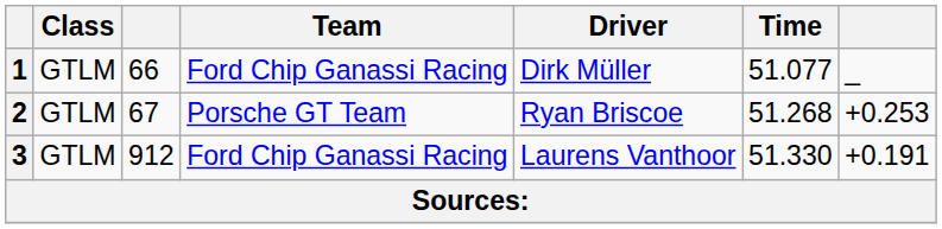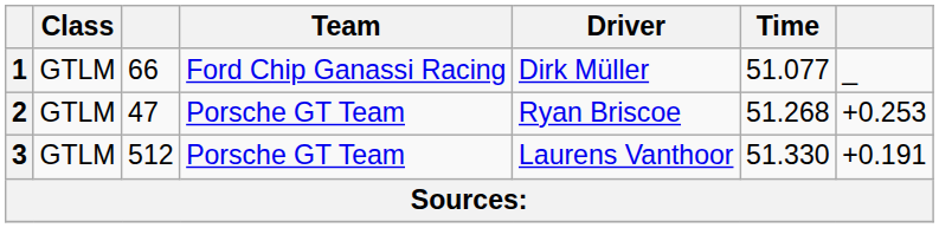 <table class="wikitable">
 <tr>
 <th scope="col"></th>
 <th scope="col">Class</th>
 <th scope="col"></th>
 <th scope="col">Team</th>
 <th scope="col">Driver</th>
 <th scope="col">Time</th>
 <th scope="col"></th>
 </tr>
 <tr>
 <th scope="row">1</th>
 <td>GTLM</td>
 <td>66</td>
 <td><a href='#'>Ford Chip Ganassi Racing</a></td>
 <td><a href='#'>Dirk Müller</a></td>
 <td>51.077</td>
 <td>_</td>
 </tr>
 <tr>
 <th scope="row">2</th>
 <td>GTLM</td>
-<td>67</td>
+<td>47</td>
 <td><a href='#'>Porsche GT Team</a></td>
 <td><a href='#'>Ryan Briscoe</a></td>
 <td>51.268</td>
 <td>+0.253</td>
 </tr>
 <tr>
 <th scope="row">3</th>
 <td>GTLM</td>
-<td>912</td>
-<td><a href='#'>Ford Chip Ganassi Racing</a></td>
+<td>512</td>
+<td><a href='#'>Porsche GT Team</a></td>
 <td><a href='#'>Laurens Vanthoor</a></td>
 <td>51.330</td>
 <td>+0.191</td>
 </tr>
 <tr>
 <th colspan="7">Sources:</th>
 </tr>
 <tr>
 </tr>
 </table>
